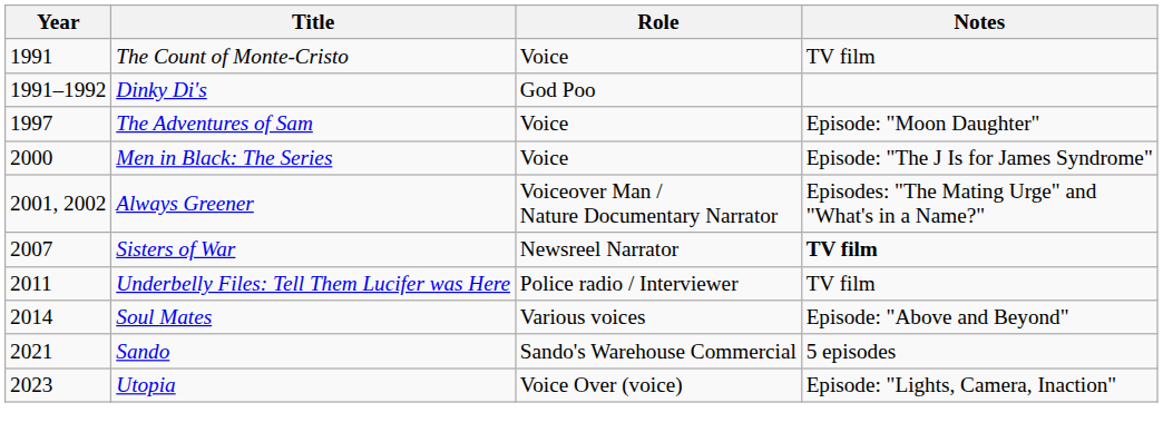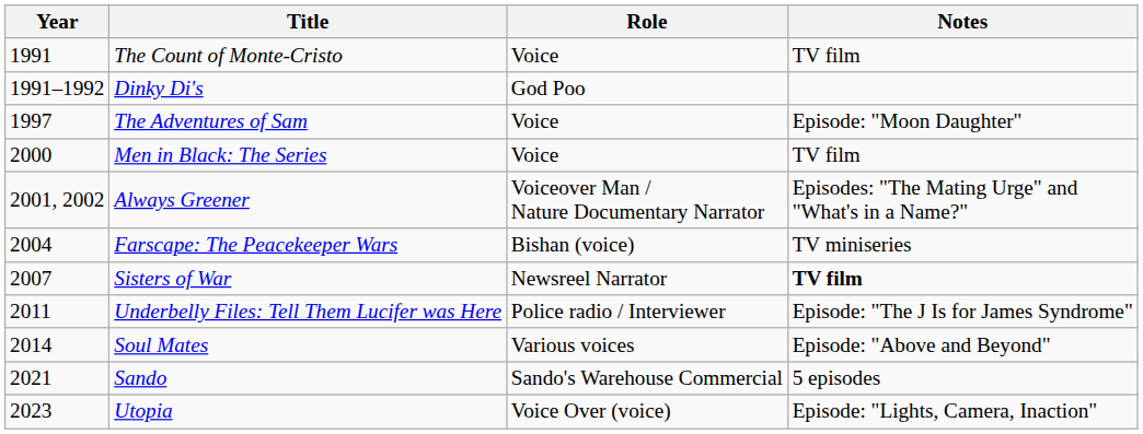 <table class="wikitable sortable">
 <tr>
 <th>Year</th>
 <th>Title</th>
 <th>Role</th>
 <th class="unsortable">Notes</th>
 </tr>
 <tr>
 <td>1991</td>
 <td><em>The Count of Monte-Cristo</em></td>
 <td>Voice</td>
 <td>TV film</td>
 </tr>
 <tr>
 <td>1991–1992</td>
 <td><em><a href='#'>Dinky Di's</a></em></td>
 <td>God Poo</td>
 <td></td>
 </tr>
 <tr>
 <td>1997</td>
 <td><em><a href='#'>The Adventures of Sam</a></em></td>
 <td>Voice</td>
 <td>Episode: "Moon Daughter"</td>
 </tr>
 <tr>
 <td>2000</td>
 <td><em><a href='#'>Men in Black: The Series</a></em></td>
 <td>Voice</td>
-<td>Episode: "The J Is for James Syndrome"</td>
+<td>TV film</td>
 </tr>
 <tr>
 <td>2001, 2002</td>
 <td><em><a href='#'>Always Greener</a></em></td>
 <td>Voiceover Man /<br>Nature Documentary Narrator</td>
 <td>Episodes: "The Mating Urge" and<br>"What's in a Name?"</td>
+</tr>
+<tr>
+<td>2004</td>
+<td><em><a href='#'>Farscape: The Peacekeeper Wars</a></em></td>
+<td>Bishan (voice)</td>
+<td>TV miniseries</td>
 </tr>
 <tr>
 <td>2007</td>
 <td><em><a href='#'>Sisters of War</a></em></td>
 <td>Newsreel Narrator</td>
 <td><strong>TV film</strong></td>
 </tr>
 <tr>
 <td>2011</td>
 <td><em><a href='#'>Underbelly Files: Tell Them Lucifer was Here</a></em></td>
 <td>Police radio / Interviewer</td>
-<td>TV film</td>
+<td>Episode: "The J Is for James Syndrome"</td>
 </tr>
 <tr>
 <td>2014</td>
 <td><em><a href='#'>Soul Mates</a></em></td>
 <td>Various voices</td>
 <td>Episode: "Above and Beyond"</td>
 </tr>
 <tr>
 <td>2021</td>
 <td><em><a href='#'>Sando</a></em></td>
 <td>Sando's Warehouse Commercial</td>
 <td>5 episodes</td>
 </tr>
 <tr>
 <td>2023</td>
 <td><em><a href='#'>Utopia</a></em></td>
 <td>Voice Over (voice)</td>
 <td>Episode: "Lights, Camera, Inaction"</td>
 </tr>
 </table>
